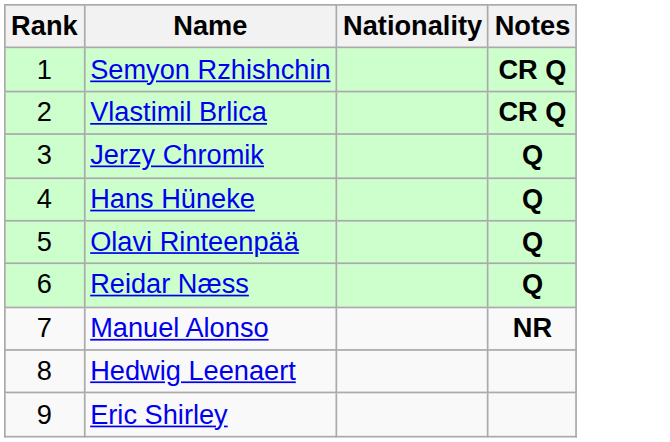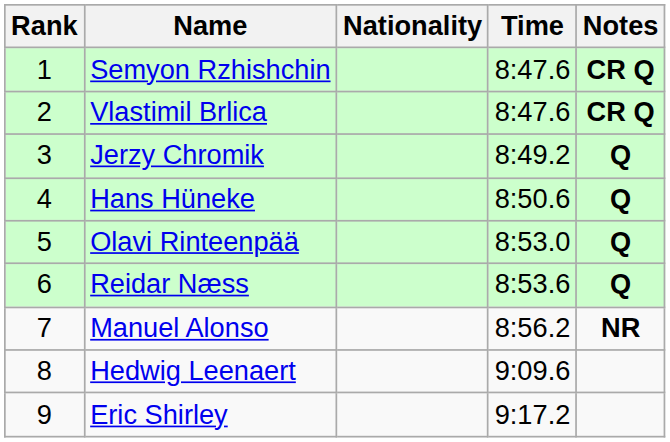 <table class="wikitable sortable" style="text-align:center">
 <tr>
 <th>Rank</th>
 <th>Name</th>
 <th>Nationality</th>
+<th>Time</th>
 <th>Notes</th>
 </tr>
 <tr bgcolor=ccffcc>
 <td>1</td>
 <td align=left><a href='#'>Semyon Rzhishchin</a></td>
 <td align=left></td>
+<td>8:47.6</td>
 <td><strong>CR Q</strong></td>
 </tr>
 <tr bgcolor=ccffcc>
 <td>2</td>
 <td align=left><a href='#'>Vlastimil Brlica</a></td>
 <td align=left></td>
+<td>8:47.6</td>
 <td><strong>CR Q</strong></td>
 </tr>
 <tr bgcolor=ccffcc>
 <td>3</td>
 <td align=left><a href='#'>Jerzy Chromik</a></td>
 <td align=left></td>
+<td>8:49.2</td>
 <td><strong>Q</strong></td>
 </tr>
 <tr bgcolor=ccffcc>
 <td>4</td>
 <td align=left><a href='#'>Hans Hüneke</a></td>
 <td align=left></td>
+<td>8:50.6</td>
 <td><strong>Q</strong></td>
 </tr>
 <tr bgcolor=ccffcc>
 <td>5</td>
 <td align=left><a href='#'>Olavi Rinteenpää</a></td>
 <td align=left></td>
+<td>8:53.0</td>
 <td><strong>Q</strong></td>
 </tr>
 <tr bgcolor=ccffcc>
 <td>6</td>
 <td align=left><a href='#'>Reidar Næss</a></td>
 <td align=left></td>
+<td>8:53.6</td>
 <td><strong>Q</strong></td>
 </tr>
 <tr>
 <td>7</td>
 <td align=left><a href='#'>Manuel Alonso</a></td>
 <td align=left></td>
+<td>8:56.2</td>
 <td><strong>NR</strong></td>
 </tr>
 <tr>
 <td>8</td>
 <td align=left><a href='#'>Hedwig Leenaert</a></td>
 <td align=left></td>
+<td>9:09.6</td>
 <td></td>
 </tr>
 <tr>
 <td>9</td>
 <td align=left><a href='#'>Eric Shirley</a></td>
 <td align=left></td>
+<td>9:17.2</td>
 <td></td>
 </tr>
 </table>
